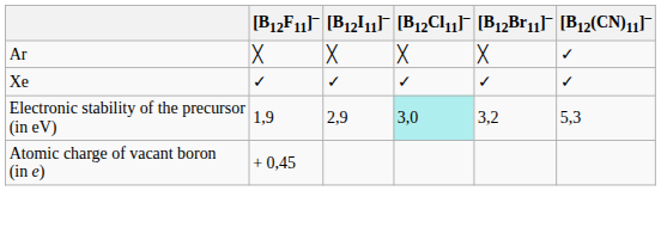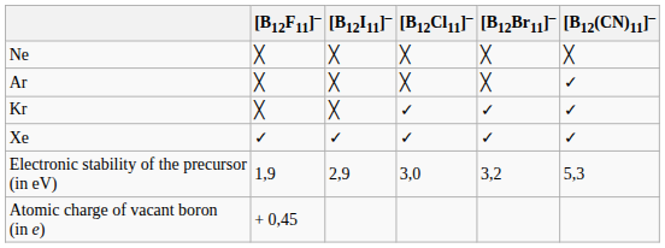 <table class="wikitable">
 <tr>
 <th></th>
 <th>[B<sub>12</sub>F<sub>11</sub>]<sup>–</sup></th>
 <th>[B<sub>12</sub>I<sub>11</sub>]<sup>–</sup></th>
 <th>[B<sub>12</sub>Cl<sub>11</sub>]<sup>–</sup></th>
 <th>[B<sub>12</sub>Br<sub>11</sub>]<sup>–</sup></th>
 <th>[B<sub>12</sub>(CN)<sub>11</sub>]<sup>–</sup></th>
 </tr>
 <tr>
+<td>Ne</td>
+<td>╳</td>
+<td>╳</td>
+<td>╳</td>
+<td>╳</td>
+<td>╳</td>
+</tr>
+<tr>
 <td>Ar</td>
 <td>╳</td>
 <td>╳</td>
 <td>╳</td>
 <td>╳</td>
+<td>✓</td>
+</tr>
+<tr>
+<td>Kr</td>
+<td>╳</td>
+<td>╳</td>
+<td>✓</td>
+<td>✓</td>
 <td>✓</td>
 </tr>
 <tr>
 <td>Xe</td>
 <td>✓</td>
 <td>✓</td>
 <td>✓</td>
 <td>✓</td>
 <td>✓</td>
 </tr>
 <tr>
 <td>Electronic stability of the precursor<br>(in eV)</td>
 <td>1,9</td>
 <td>2,9</td>
-<td style="background: paleturquoise;">3,0</td>
+<td>3,0</td>
 <td>3,2</td>
 <td>5,3</td>
 </tr>
 <tr>
 <td>Atomic charge of vacant boron<br>(in <em>e</em>)</td>
 <td>+ 0,45</td>
 <td></td>
 <td></td>
 <td></td>
 <td></td>
 </tr>
 </table>
